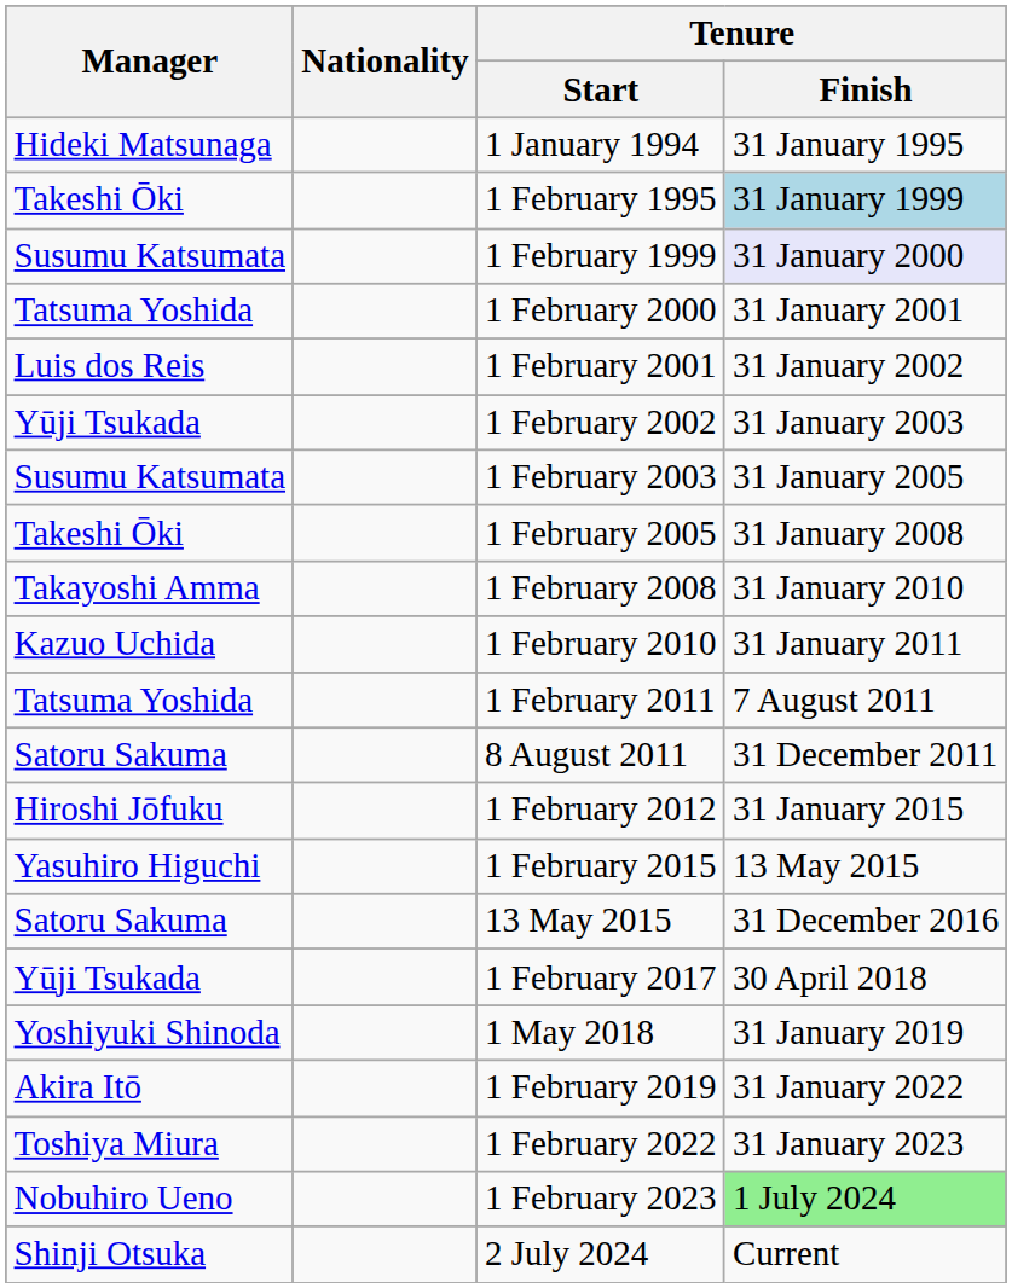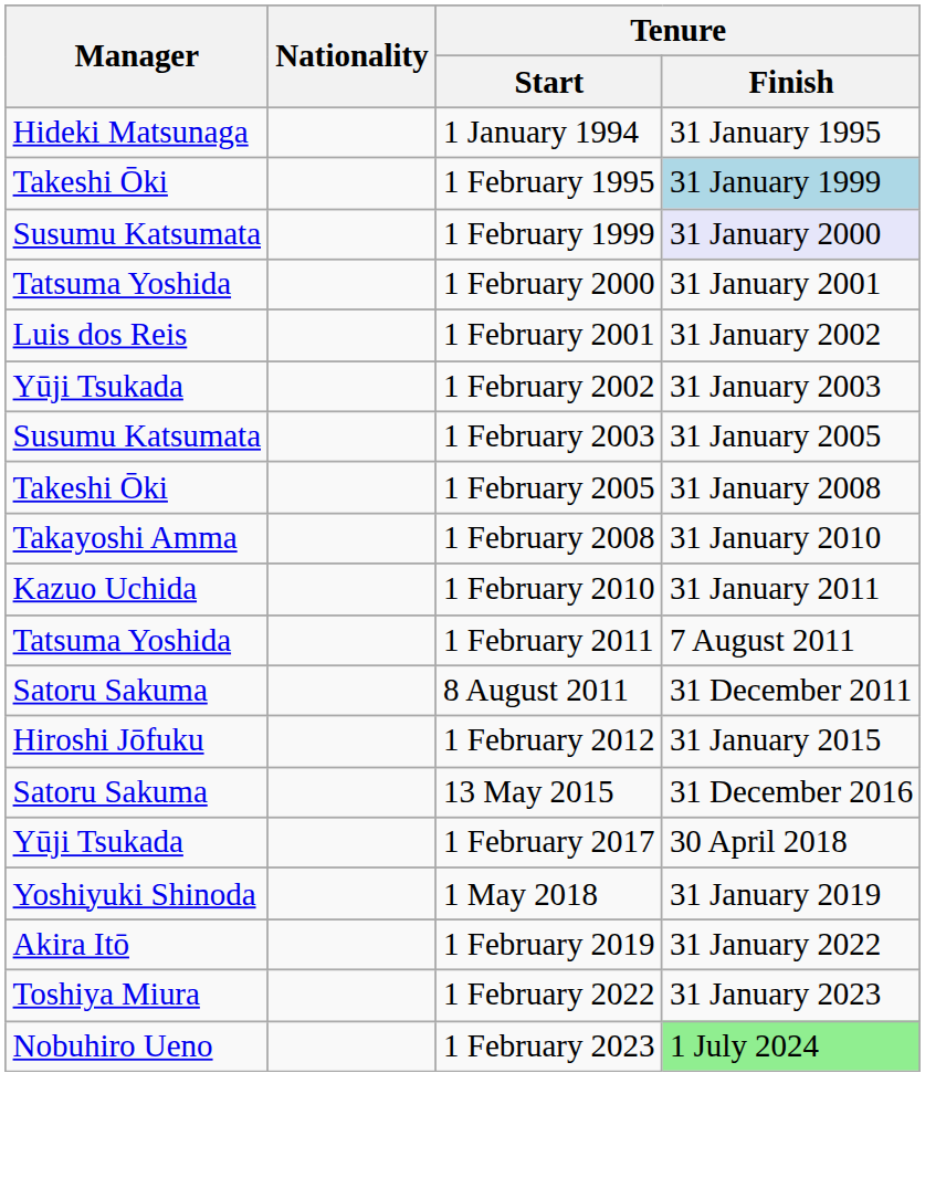 <table class="wikitable">
 <tr>
 <th rowspan="2">Manager</th>
 <th rowspan="2">Nationality</th>
 <th colspan="2">Tenure</th>
 </tr>
 <tr>
 <th>Start</th>
 <th>Finish</th>
 </tr>
 <tr>
 <td><a href='#'>Hideki Matsunaga</a></td>
 <td></td>
 <td>1 January 1994</td>
 <td>31 January 1995<br></td>
 </tr>
 <tr>
 <td><a href='#'>Takeshi Ōki</a></td>
 <td></td>
 <td>1 February 1995</td>
 <td style="background: lightblue;">31 January 1999<br></td>
 </tr>
 <tr>
 <td><a href='#'>Susumu Katsumata</a></td>
 <td></td>
 <td>1 February 1999</td>
 <td style="background: lavender;">31 January 2000<br></td>
 </tr>
 <tr>
 <td><a href='#'>Tatsuma Yoshida</a></td>
 <td></td>
 <td>1 February 2000</td>
 <td>31 January 2001<br></td>
 </tr>
 <tr>
 <td><a href='#'>Luis dos Reis</a></td>
 <td></td>
 <td>1 February 2001</td>
 <td>31 January 2002<br></td>
 </tr>
 <tr>
 <td><a href='#'>Yūji Tsukada</a></td>
 <td></td>
 <td>1 February 2002</td>
 <td>31 January 2003<br></td>
 </tr>
 <tr>
 <td><a href='#'>Susumu Katsumata</a></td>
 <td></td>
 <td>1 February 2003</td>
 <td>31 January 2005<br></td>
 </tr>
 <tr>
 <td><a href='#'>Takeshi Ōki</a></td>
 <td></td>
 <td>1 February 2005</td>
 <td>31 January 2008<br></td>
 </tr>
 <tr>
 <td><a href='#'>Takayoshi Amma</a></td>
 <td></td>
 <td>1 February 2008</td>
 <td>31 January 2010<br></td>
 </tr>
 <tr>
 <td><a href='#'>Kazuo Uchida</a></td>
 <td></td>
 <td>1 February 2010</td>
 <td>31 January 2011<br></td>
 </tr>
 <tr>
 <td><a href='#'>Tatsuma Yoshida</a></td>
 <td></td>
 <td>1 February 2011</td>
 <td>7 August 2011<br></td>
 </tr>
 <tr>
 <td><a href='#'>Satoru Sakuma</a></td>
 <td></td>
 <td>8 August 2011</td>
 <td>31 December 2011<br></td>
 </tr>
 <tr>
 <td><a href='#'>Hiroshi Jōfuku</a></td>
 <td></td>
 <td>1 February 2012</td>
 <td>31 January 2015<br></td>
 </tr>
 <tr>
-<td><a href='#'>Yasuhiro Higuchi</a></td>
-<td></td>
-<td>1 February 2015</td>
-<td>13 May 2015<br></td>
-</tr>
-<tr>
 <td><a href='#'>Satoru Sakuma</a></td>
 <td></td>
 <td>13 May 2015</td>
 <td>31 December 2016<br></td>
 </tr>
 <tr>
 <td><a href='#'>Yūji Tsukada</a></td>
 <td></td>
 <td>1 February 2017</td>
 <td>30 April 2018<br></td>
 </tr>
 <tr>
 <td><a href='#'>Yoshiyuki Shinoda</a></td>
 <td></td>
 <td>1 May 2018</td>
 <td>31 January 2019<br></td>
 </tr>
 <tr>
 <td><a href='#'>Akira Itō</a></td>
 <td></td>
 <td>1 February 2019</td>
 <td>31 January 2022<br></td>
 </tr>
 <tr>
 <td><a href='#'>Toshiya Miura</a></td>
 <td></td>
 <td>1 February 2022</td>
 <td>31 January 2023<br></td>
 </tr>
 <tr>
 <td><a href='#'>Nobuhiro Ueno</a></td>
 <td></td>
 <td>1 February 2023</td>
 <td style="background: lightgreen;">1 July 2024<br></td>
 </tr>
-<tr>
-<td><a href='#'>Shinji Otsuka</a></td>
-<td></td>
-<td>2 July 2024</td>
-<td>Current<br></td>
-</tr>
 </table>
